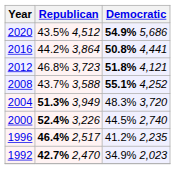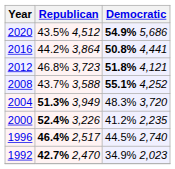 <table class="wikitable" style="float:right; font-size:95%;">
 <tr bgcolor=lightgrey>
 <th>Year</th>
 <th><a href='#'>Republican</a></th>
 <th><a href='#'>Democratic</a></th>
 </tr>
 <tr>
 <td align="center" bgcolor="#f0f0ff"><a href='#'>2020</a></td>
 <td align="center" bgcolor="#fff3f3">43.5% <em>4,512</em></td>
 <td align="center" bgcolor="#f0f0ff"><strong>54.9%</strong> <em>5,686</em></td>
 </tr>
 <tr |->
 <td align="center" bgcolor="#f0f0ff"><a href='#'>2016</a></td>
 <td align="center" bgcolor="#fff3f3">44.2% <em>3,864</em></td>
 <td align="center" bgcolor="#f0f0ff"><strong>50.8%</strong> <em>4,441</em></td>
 </tr>
 <tr |->
 <td align="center" bgcolor="#f0f0ff"><a href='#'>2012</a></td>
 <td align="center" bgcolor="#fff3f3">46.8% <em>3,723</em></td>
 <td align="center" bgcolor="#f0f0ff"><strong>51.8%</strong> <em>4,121</em></td>
 </tr>
 <tr>
 <td align="center" bgcolor="#f0f0ff"><a href='#'>2008</a></td>
 <td align="center" bgcolor="#fff3f3">43.7% <em>3,588</em></td>
 <td align="center" bgcolor="#f0f0ff"><strong>55.1%</strong> <em>4,252</em></td>
 </tr>
 <tr>
 <td align="center" bgcolor="#fff3f3"><a href='#'>2004</a></td>
 <td align="center" bgcolor="#fff3f3"><strong>51.3%</strong> <em>3,949</em></td>
 <td align="center" bgcolor="#f0f0ff">48.3% <em>3,720</em></td>
 </tr>
 <tr>
 <td align="center" bgcolor="#fff3f3"><a href='#'>2000</a></td>
 <td align="center" bgcolor="#fff3f3"><strong>52.4%</strong> <em>3,226</em></td>
-<td align="center" bgcolor="#f0f0ff">44.5% <em>2,740</em></td>
+<td align="center" bgcolor="#f0f0ff">41.2% <em>2,235</em></td>
 </tr>
 <tr>
 <td align="center" bgcolor="#fff3f3"><a href='#'>1996</a></td>
 <td align="center" bgcolor="#fff3f3"><strong>46.4%</strong> <em>2,517</em></td>
-<td align="center" bgcolor="#f0f0ff">41.2% <em>2,235</em></td>
+<td align="center" bgcolor="#f0f0ff">44.5% <em>2,740</em></td>
 </tr>
 <tr>
 <td align="center" bgcolor="#fff3f3"><a href='#'>1992</a></td>
 <td align="center" bgcolor="#fff3f3"><strong>42.7%</strong> <em>2,470</em></td>
 <td align="center" bgcolor="#f0f0ff">34.9% <em>2,023</em></td>
 </tr>
 <tr>
 </tr>
 </table>
